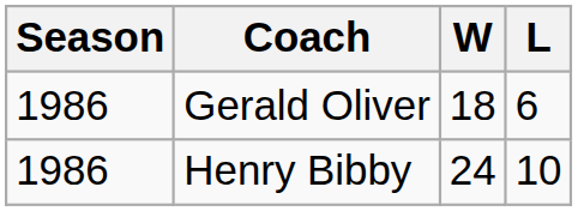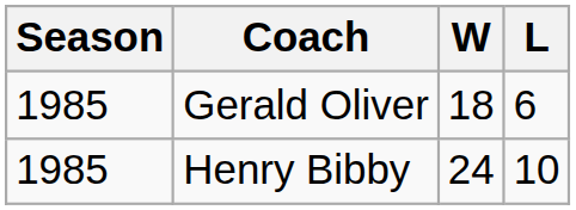 <table class="wikitable">
 <tr>
 <th>Season</th>
 <th>Coach</th>
 <th>W</th>
 <th>L</th>
 </tr>
 <tr>
-<td>1986</td>
+<td>1985</td>
 <td>Gerald Oliver</td>
 <td>18</td>
 <td>6</td>
 </tr>
 <tr>
-<td>1986</td>
+<td>1985</td>
 <td>Henry Bibby</td>
 <td>24</td>
 <td>10</td>
 </tr>
 </table>
